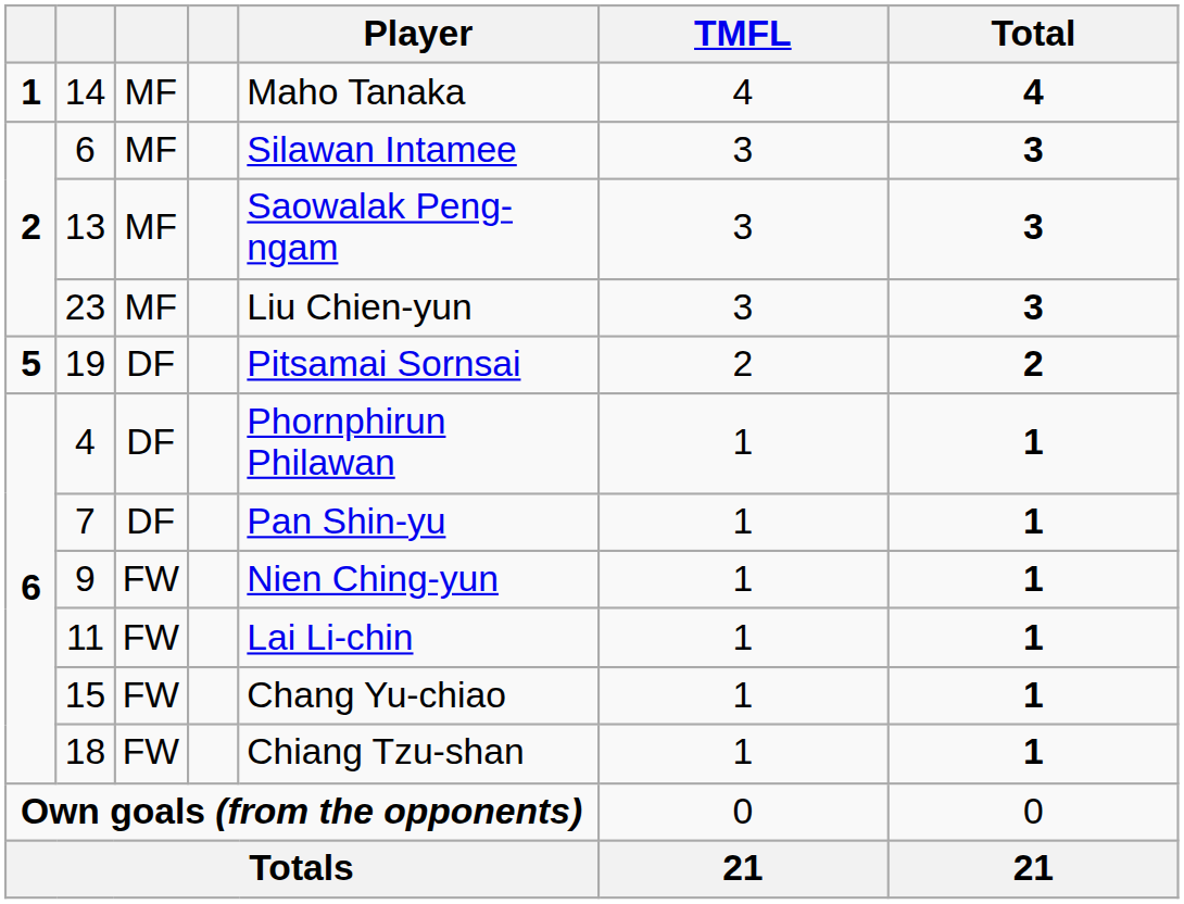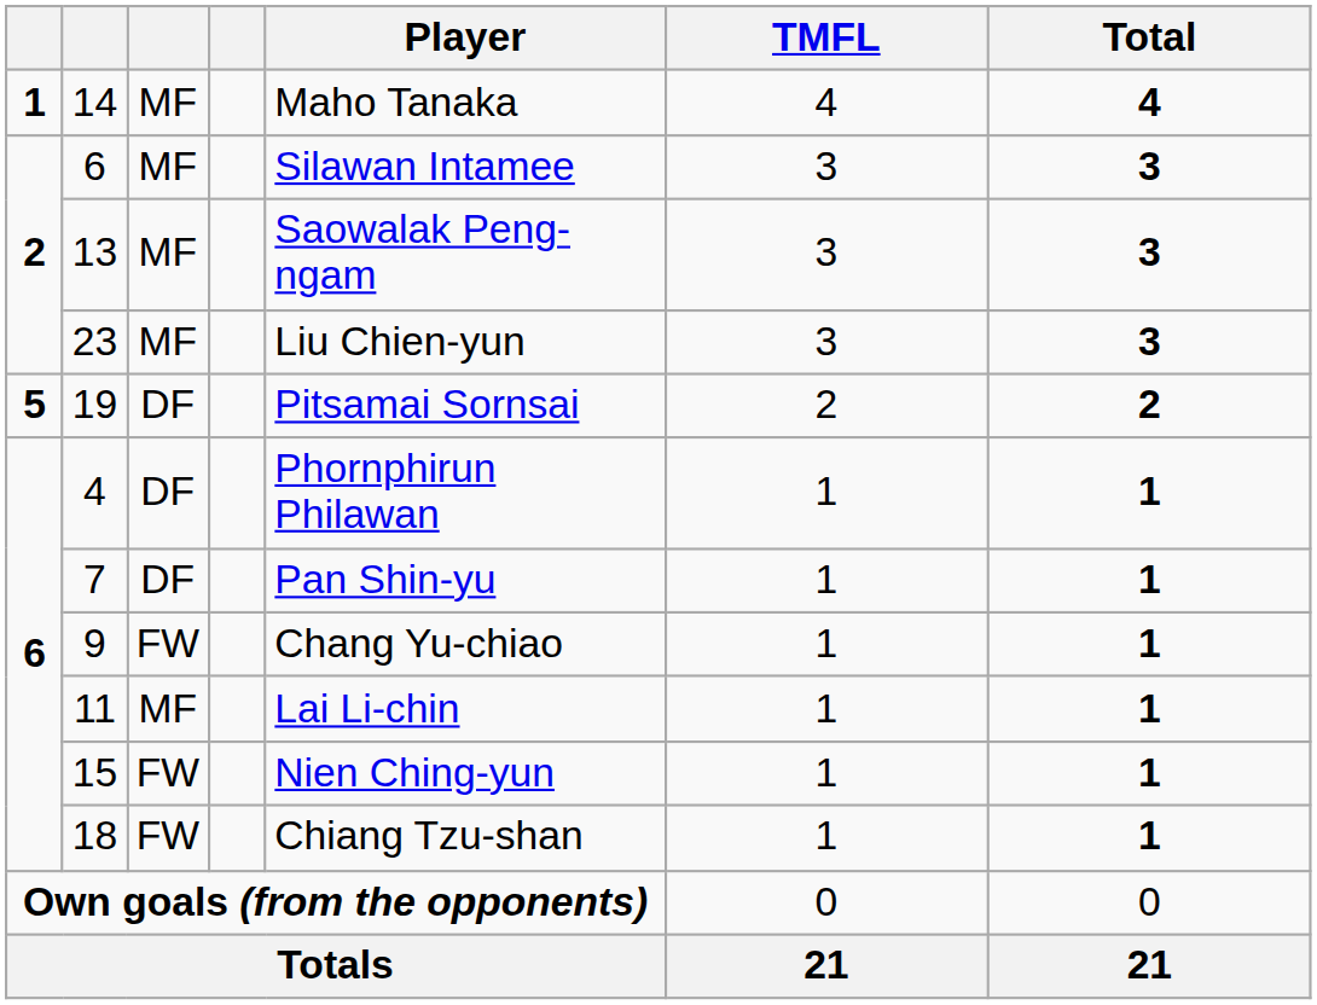 <table class="wikitable" style="text-align:center">
 <tr>
 <th width=15></th>
 <th width=15></th>
 <th width=15></th>
 <th width=15></th>
 <th width=150>Player</th>
 <th width=120><a href='#'>TMFL</a></th>
 <th width=120>Total</th>
 </tr>
 <tr>
 <td><strong>1</strong></td>
 <td>14</td>
 <td>MF</td>
 <td></td>
 <td align=left>Maho Tanaka</td>
 <td>4</td>
 <td><strong>4</strong></td>
 </tr>
 <tr>
 <td rowspan=3><strong>2</strong></td>
 <td>6</td>
 <td>MF</td>
 <td></td>
 <td align=left><a href='#'>Silawan Intamee</a></td>
 <td>3</td>
 <td><strong>3</strong></td>
 </tr>
 <tr>
 <td>13</td>
 <td>MF</td>
 <td></td>
 <td align=left><a href='#'>Saowalak Peng-ngam</a></td>
 <td>3</td>
 <td><strong>3</strong></td>
 </tr>
 <tr>
 <td>23</td>
 <td>MF</td>
 <td></td>
 <td align=left>Liu Chien-yun</td>
 <td>3</td>
 <td><strong>3</strong></td>
 </tr>
 <tr>
 <td><strong>5</strong></td>
 <td>19</td>
 <td>DF</td>
 <td></td>
 <td align=left><a href='#'>Pitsamai Sornsai</a></td>
 <td>2</td>
 <td><strong>2</strong></td>
 </tr>
 <tr>
 <td rowspan=6><strong>6</strong></td>
 <td>4</td>
 <td>DF</td>
 <td></td>
 <td align=left><a href='#'>Phornphirun Philawan</a></td>
 <td>1</td>
 <td><strong>1</strong></td>
 </tr>
 <tr>
 <td>7</td>
 <td>DF</td>
 <td></td>
 <td align=left><a href='#'>Pan Shin-yu</a></td>
 <td>1</td>
 <td><strong>1</strong></td>
 </tr>
 <tr>
 <td>9</td>
 <td>FW</td>
 <td></td>
-<td align=left><a href='#'>Nien Ching-yun</a></td>
+<td align=left>Chang Yu-chiao</td>
 <td>1</td>
 <td><strong>1</strong></td>
 </tr>
 <tr>
 <td>11</td>
-<td>FW</td>
+<td>MF</td>
 <td></td>
 <td align=left><a href='#'>Lai Li-chin</a></td>
 <td>1</td>
 <td><strong>1</strong></td>
 </tr>
 <tr>
 <td>15</td>
 <td>FW</td>
 <td></td>
-<td align=left>Chang Yu-chiao</td>
+<td align=left><a href='#'>Nien Ching-yun</a></td>
 <td>1</td>
 <td><strong>1</strong></td>
 </tr>
 <tr>
 <td>18</td>
 <td>FW</td>
 <td></td>
 <td align=left>Chiang Tzu-shan</td>
 <td>1</td>
 <td><strong>1</strong></td>
 </tr>
 <tr>
 <td colspan=5><strong>Own goals <em>(from the opponents)<strong><em></td>
 <td>0</td>
 <td></strong>0<strong></td>
 </tr>
 <tr>
 <th colspan=5></strong>Totals<strong></th>
 <th></strong>21<strong></th>
 <th></strong>21<strong></th>
 </tr>
 </table>
